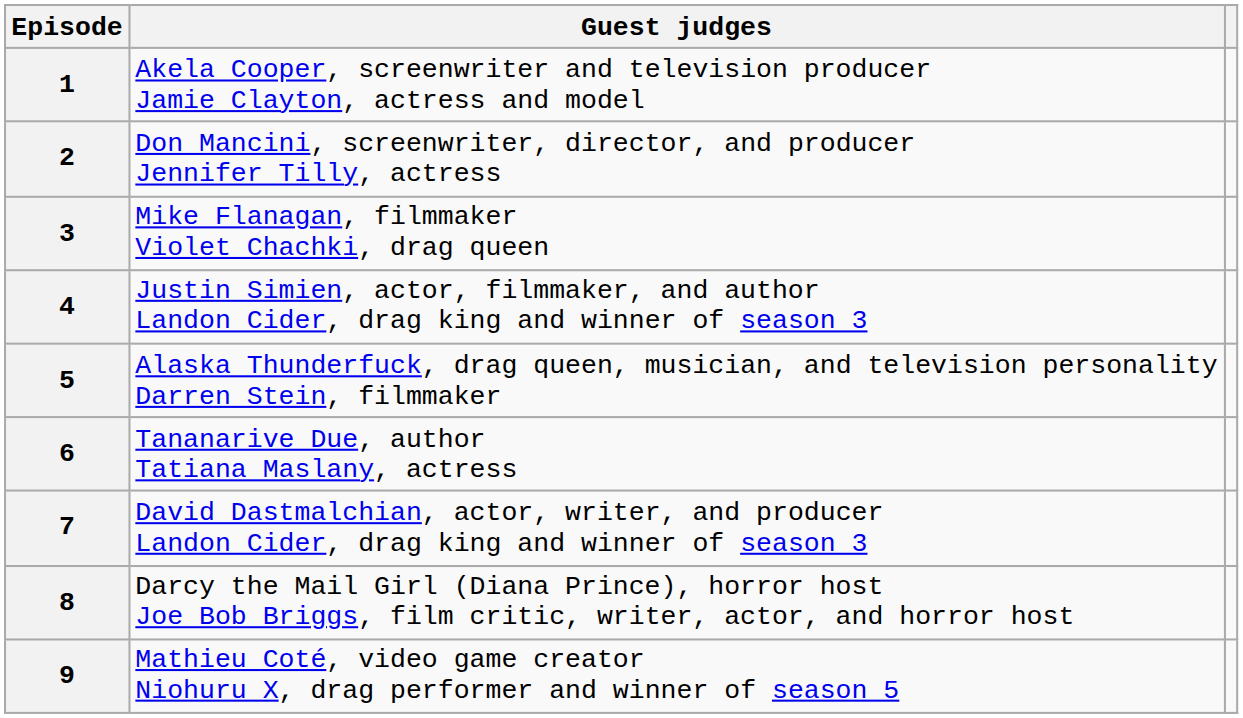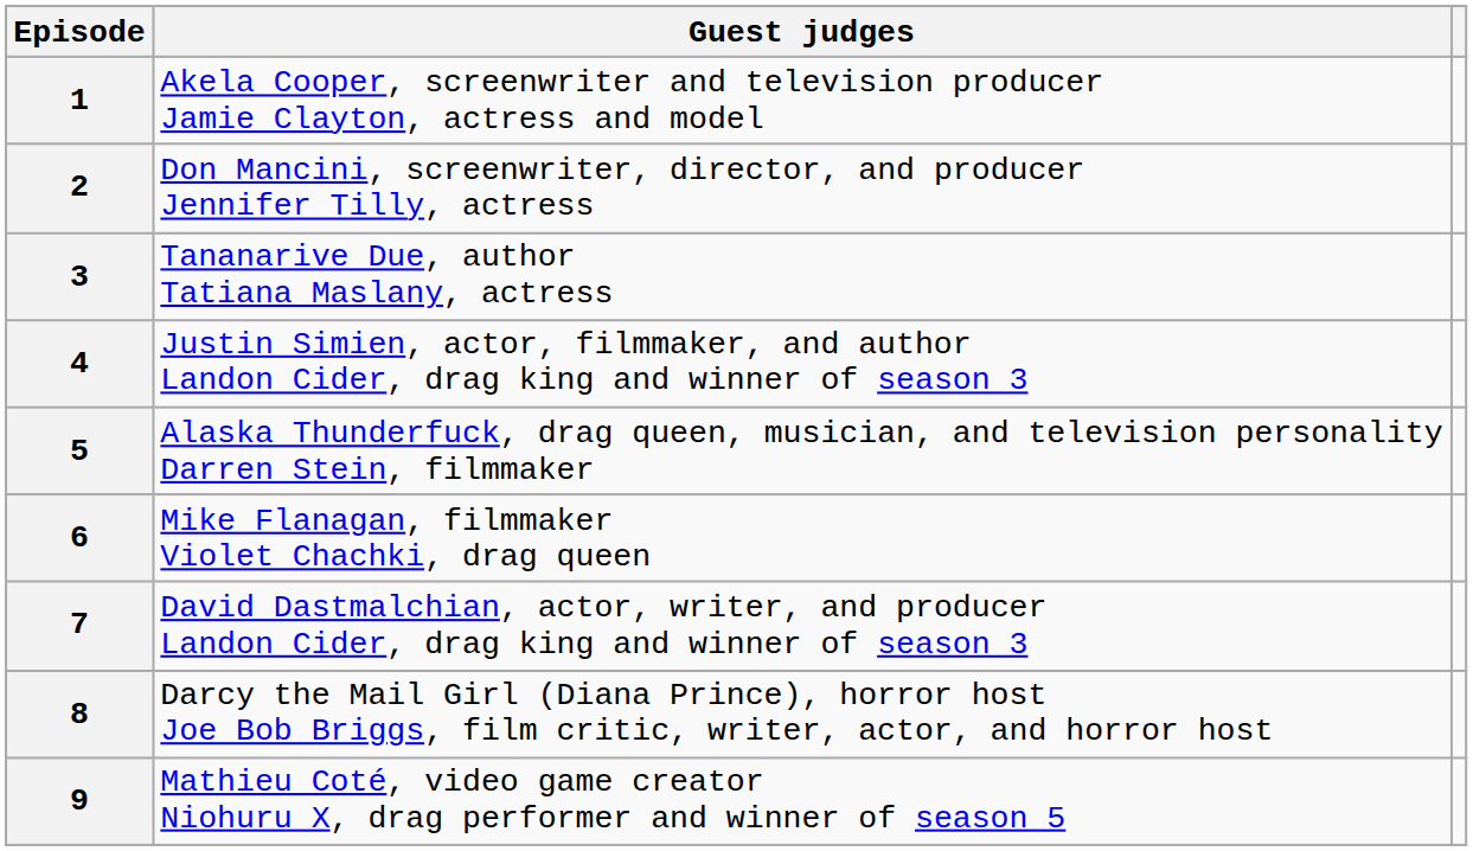 <table class="wikitable">
 <tr>
 <th>Episode</th>
 <th>Guest judges</th>
 <th></th>
 </tr>
 <tr>
 <th>1</th>
 <td><a href='#'>Akela Cooper</a>, screenwriter and television producer<br><a href='#'>Jamie Clayton</a>, actress and model</td>
 <td></td>
 </tr>
 <tr>
 <th>2</th>
 <td><a href='#'>Don Mancini</a>, screenwriter, director, and producer<br><a href='#'>Jennifer Tilly</a>, actress</td>
 <td></td>
 </tr>
 <tr>
 <th>3</th>
-<td><a href='#'>Mike Flanagan</a>, filmmaker<br><a href='#'>Violet Chachki</a>, drag queen</td>
+<td><a href='#'>Tananarive Due</a>, author<br><a href='#'>Tatiana Maslany</a>, actress</td>
 <td></td>
 </tr>
 <tr>
 <th>4</th>
 <td><a href='#'>Justin Simien</a>, actor, filmmaker, and author<br><a href='#'>Landon Cider</a>, drag king and winner of <a href='#'>season 3</a></td>
 <td></td>
 </tr>
 <tr>
 <th>5</th>
 <td><a href='#'>Alaska Thunderfuck</a>, drag queen, musician, and television personality<br><a href='#'>Darren Stein</a>, filmmaker</td>
 <td></td>
 </tr>
 <tr>
 <th>6</th>
-<td><a href='#'>Tananarive Due</a>, author<br><a href='#'>Tatiana Maslany</a>, actress</td>
+<td><a href='#'>Mike Flanagan</a>, filmmaker<br><a href='#'>Violet Chachki</a>, drag queen</td>
 <td></td>
 </tr>
 <tr>
 <th>7</th>
 <td><a href='#'>David Dastmalchian</a>, actor, writer, and producer<br><a href='#'>Landon Cider</a>, drag king and winner of <a href='#'>season 3</a></td>
 <td></td>
 </tr>
 <tr>
 <th>8</th>
 <td>Darcy the Mail Girl (Diana Prince), horror host<br><a href='#'>Joe Bob Briggs</a>, film critic, writer, actor, and horror host</td>
 <td></td>
 </tr>
 <tr>
 <th>9</th>
 <td><a href='#'>Mathieu Coté</a>, video game creator<br><a href='#'>Niohuru X</a>, drag performer and winner of <a href='#'>season 5</a></td>
 <td></td>
 </tr>
 </table>
